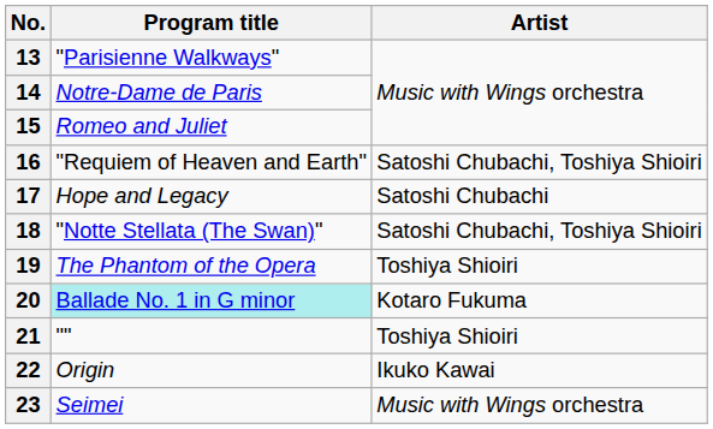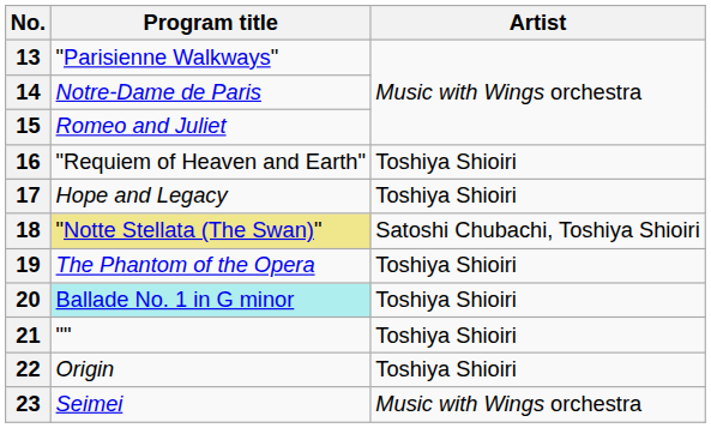 <table class="wikitable">
 <tr>
 <th scope=col>No.</th>
 <th scope=col>Program title</th>
 <th scope=col>Artist</th>
 </tr>
 <tr>
 <th scope=row>13</th>
 <td>"<a href='#'>Parisienne Walkways</a>"</td>
 <td rowspan=3><em>Music with Wings</em> orchestra</td>
 </tr>
 <tr>
 <th scope=row>14</th>
 <td><em><a href='#'>Notre-Dame de Paris</a></em></td>
 </tr>
 <tr>
 <th scope=row>15</th>
 <td><em><a href='#'>Romeo and Juliet</a></em></td>
 </tr>
 <tr>
 <th scope=row>16</th>
 <td>"Requiem of Heaven and Earth"</td>
-<td>Satoshi Chubachi, Toshiya Shioiri</td>
+<td>Toshiya Shioiri</td>
 </tr>
 <tr>
 <th scope=row>17</th>
 <td><em>Hope and Legacy</em> </td>
-<td>Satoshi Chubachi </td>
+<td>Toshiya Shioiri </td>
 </tr>
 <tr>
 <th scope=row>18</th>
-<td>"<a href='#'>Notte Stellata (The Swan)</a>"</td>
+<td style="background: khaki;">"<a href='#'>Notte Stellata (The Swan)</a>"</td>
 <td>Satoshi Chubachi, Toshiya Shioiri</td>
 </tr>
 <tr>
 <th scope=row>19</th>
 <td><em><a href='#'>The Phantom of the Opera</a></em></td>
 <td>Toshiya Shioiri </td>
 </tr>
 <tr>
 <th scope=row>20</th>
 <td style="background: paleturquoise;"><a href='#'>Ballade No. 1 in G minor</a></td>
-<td>Kotaro Fukuma</td>
+<td>Toshiya Shioiri </td>
 </tr>
 <tr>
 <th scope=row>21</th>
 <td>""</td>
 <td>Toshiya Shioiri </td>
 </tr>
 <tr>
 <th scope=row>22</th>
 <td><em>Origin</em> </td>
-<td>Ikuko Kawai </td>
+<td>Toshiya Shioiri </td>
 </tr>
 <tr>
 <th scope=row>23</th>
 <td><em><a href='#'>Seimei</a></em></td>
 <td><em>Music with Wings</em> orchestra</td>
 </tr>
 </table>
